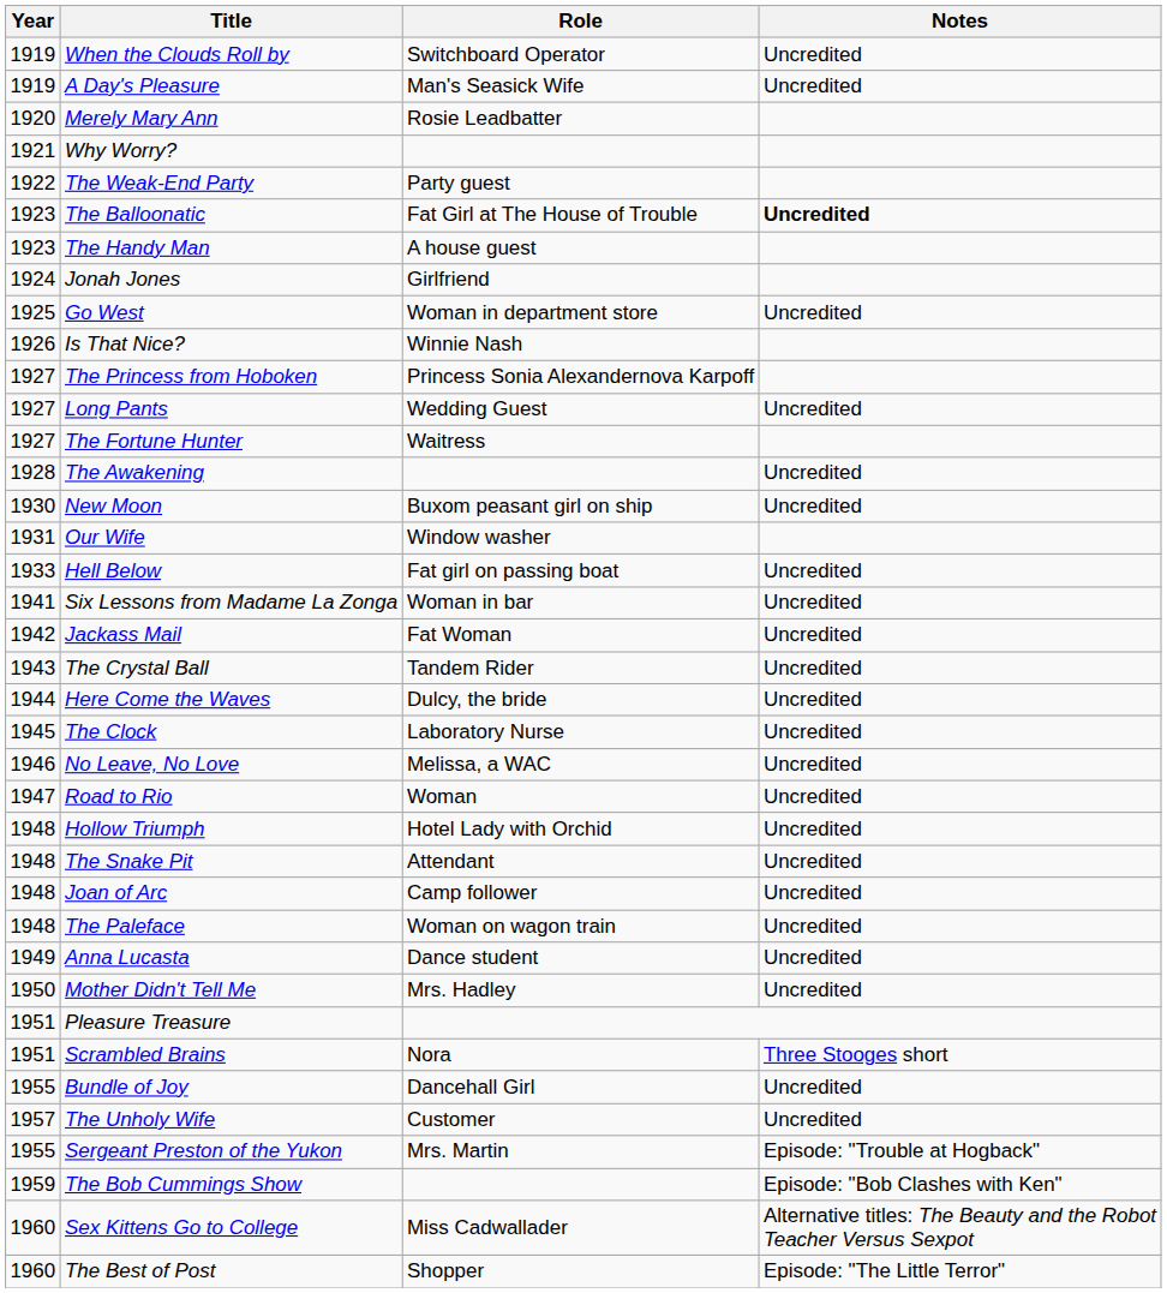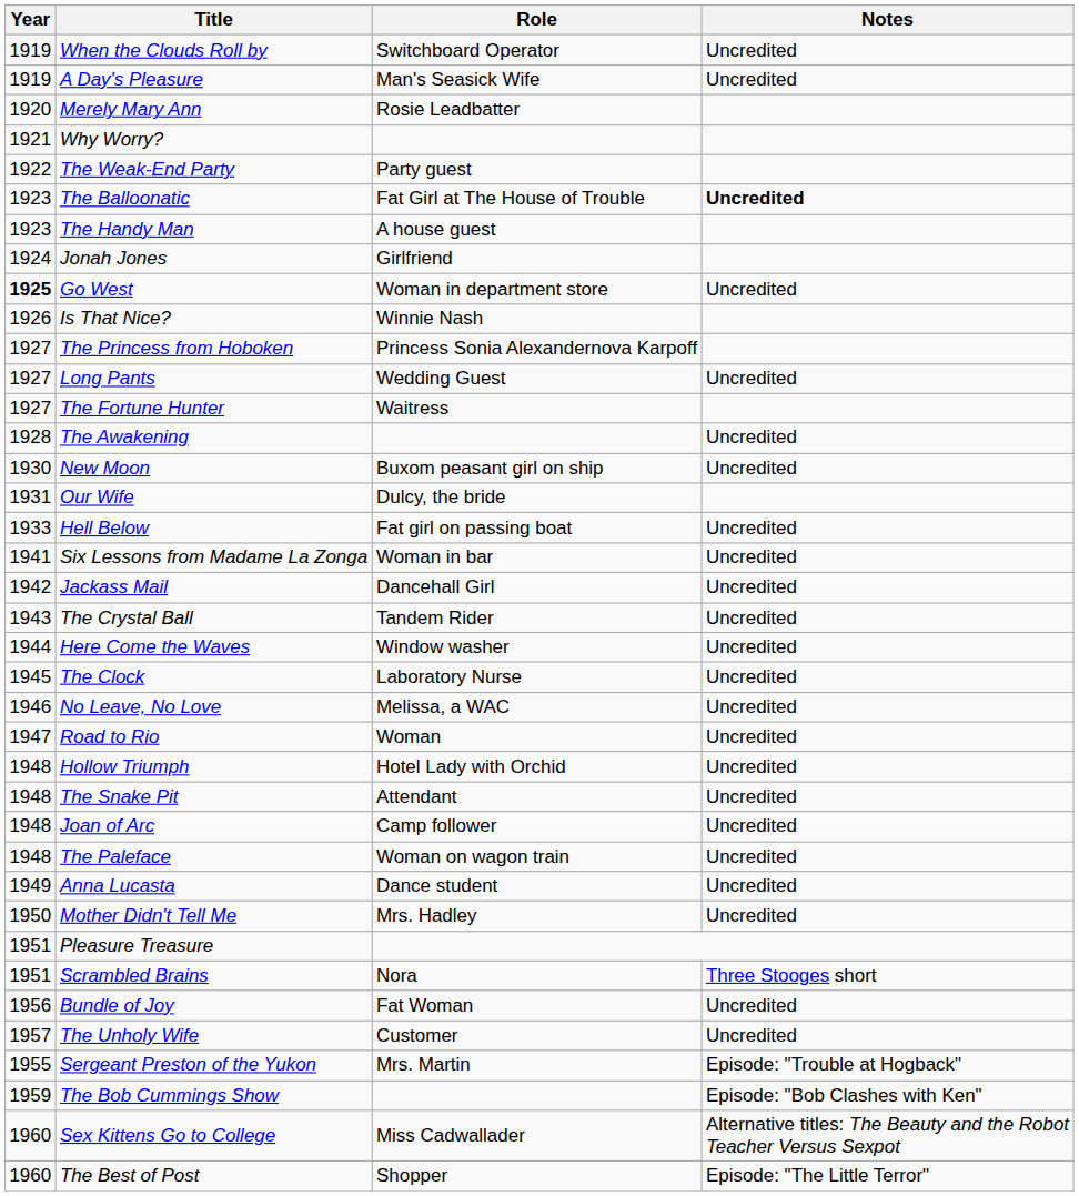 <table class="wikitable sortable">
 <tr>
 <th>Year</th>
 <th>Title</th>
 <th>Role</th>
 <th class="unsortable">Notes</th>
 </tr>
 <tr>
 <td>1919</td>
 <td><em><a href='#'>When the Clouds Roll by</a></em></td>
 <td>Switchboard Operator</td>
 <td>Uncredited</td>
 </tr>
 <tr>
 <td>1919</td>
 <td><em><a href='#'>A Day's Pleasure</a></em></td>
 <td>Man's Seasick Wife</td>
 <td>Uncredited</td>
 </tr>
 <tr>
 <td>1920</td>
 <td><em><a href='#'>Merely Mary Ann</a></em></td>
 <td>Rosie Leadbatter</td>
 <td></td>
 </tr>
 <tr>
 <td>1921</td>
 <td><em>Why Worry?</em></td>
 <td></td>
 <td></td>
 </tr>
 <tr>
 <td>1922</td>
 <td><em><a href='#'>The Weak-End Party</a></em></td>
 <td>Party guest</td>
 <td></td>
 </tr>
 <tr>
 <td>1923</td>
 <td><em><a href='#'>The Balloonatic</a></em></td>
 <td>Fat Girl at The House of Trouble</td>
 <td><strong>Uncredited</strong></td>
 </tr>
 <tr>
 <td>1923</td>
 <td><em><a href='#'>The Handy Man</a></em></td>
 <td>A house guest</td>
 <td></td>
 </tr>
 <tr>
 <td>1924</td>
 <td><em>Jonah Jones</em></td>
 <td>Girlfriend</td>
 <td></td>
 </tr>
 <tr>
-<td>1925</td>
+<td><strong>1925</strong></td>
 <td><em><a href='#'>Go West</a></em></td>
 <td>Woman in department store</td>
 <td>Uncredited</td>
 </tr>
 <tr>
 <td>1926</td>
 <td><em>Is That Nice?</em></td>
 <td>Winnie Nash</td>
 <td></td>
 </tr>
 <tr>
 <td>1927</td>
 <td><em><a href='#'>The Princess from Hoboken</a></em></td>
 <td>Princess Sonia Alexandernova Karpoff</td>
 <td></td>
 </tr>
 <tr>
 <td>1927</td>
 <td><em><a href='#'>Long Pants</a></em></td>
 <td>Wedding Guest</td>
 <td>Uncredited</td>
 </tr>
 <tr>
 <td>1927</td>
 <td><em><a href='#'>The Fortune Hunter</a></em></td>
 <td>Waitress</td>
 <td></td>
 </tr>
 <tr>
 <td>1928</td>
 <td><em><a href='#'>The Awakening</a></em></td>
 <td></td>
 <td>Uncredited</td>
 </tr>
 <tr>
 <td>1930</td>
 <td><em><a href='#'>New Moon</a></em></td>
 <td>Buxom peasant girl on ship</td>
 <td>Uncredited</td>
 </tr>
 <tr>
 <td>1931</td>
 <td><em><a href='#'>Our Wife</a></em></td>
-<td>Window washer</td>
+<td>Dulcy, the bride</td>
 <td></td>
 </tr>
 <tr>
 <td>1933</td>
 <td><em><a href='#'>Hell Below</a></em></td>
 <td>Fat girl on passing boat</td>
 <td>Uncredited</td>
 </tr>
 <tr>
 <td>1941</td>
 <td><em>Six Lessons from Madame La Zonga</em></td>
 <td>Woman in bar</td>
 <td>Uncredited</td>
 </tr>
 <tr>
 <td>1942</td>
 <td><em><a href='#'>Jackass Mail</a></em></td>
-<td>Fat Woman</td>
+<td>Dancehall Girl</td>
 <td>Uncredited</td>
 </tr>
 <tr>
 <td>1943</td>
 <td><em>The Crystal Ball</em></td>
 <td>Tandem Rider</td>
 <td>Uncredited</td>
 </tr>
 <tr>
 <td>1944</td>
 <td><em><a href='#'>Here Come the Waves</a></em></td>
-<td>Dulcy, the bride</td>
+<td>Window washer</td>
 <td>Uncredited</td>
 </tr>
 <tr>
 <td>1945</td>
 <td><em><a href='#'>The Clock</a></em></td>
 <td>Laboratory Nurse</td>
 <td>Uncredited</td>
 </tr>
 <tr>
 <td>1946</td>
 <td><em><a href='#'>No Leave, No Love</a></em></td>
 <td>Melissa, a WAC</td>
 <td>Uncredited</td>
 </tr>
 <tr>
 <td>1947</td>
 <td><em><a href='#'>Road to Rio</a></em></td>
 <td>Woman</td>
 <td>Uncredited</td>
 </tr>
 <tr>
 <td>1948</td>
 <td><em><a href='#'>Hollow Triumph</a></em></td>
 <td>Hotel Lady with Orchid</td>
 <td>Uncredited</td>
 </tr>
 <tr>
 <td>1948</td>
 <td><em><a href='#'>The Snake Pit</a></em></td>
 <td>Attendant</td>
 <td>Uncredited</td>
 </tr>
 <tr>
 <td>1948</td>
 <td><em><a href='#'>Joan of Arc</a></em></td>
 <td>Camp follower</td>
 <td>Uncredited</td>
 </tr>
 <tr>
 <td>1948</td>
 <td><em><a href='#'>The Paleface</a></em></td>
 <td>Woman on wagon train</td>
 <td>Uncredited</td>
 </tr>
 <tr>
 <td>1949</td>
 <td><em><a href='#'>Anna Lucasta</a></em></td>
 <td>Dance student</td>
 <td>Uncredited</td>
 </tr>
 <tr>
 <td>1950</td>
 <td><em><a href='#'>Mother Didn't Tell Me</a></em></td>
 <td>Mrs. Hadley</td>
 <td>Uncredited</td>
 </tr>
 <tr>
 <td>1951</td>
 <td><em>Pleasure Treasure</em></td>
 </tr>
 <tr>
 <td>1951</td>
 <td><em><a href='#'>Scrambled Brains</a></em></td>
 <td>Nora</td>
 <td><a href='#'>Three Stooges</a> short</td>
 </tr>
 <tr>
-<td>1955</td>
+<td>1956</td>
 <td><em><a href='#'>Bundle of Joy</a></em></td>
-<td>Dancehall Girl</td>
+<td>Fat Woman</td>
 <td>Uncredited</td>
 </tr>
 <tr>
 <td>1957</td>
 <td><em><a href='#'>The Unholy Wife</a></em></td>
 <td>Customer</td>
 <td>Uncredited</td>
 </tr>
 <tr>
 <td>1955</td>
 <td><em><a href='#'>Sergeant Preston of the Yukon</a></em></td>
 <td>Mrs. Martin</td>
 <td>Episode: "Trouble at Hogback"</td>
 </tr>
 <tr>
 <td>1959</td>
 <td><em><a href='#'>The Bob Cummings Show</a></em></td>
 <td></td>
 <td>Episode: "Bob Clashes with Ken"</td>
 </tr>
 <tr>
 <td>1960</td>
 <td><em><a href='#'>Sex Kittens Go to College</a></em></td>
 <td>Miss Cadwallader</td>
 <td>Alternative titles: <em>The Beauty and the Robot</em><br><em>Teacher Versus Sexpot</em></td>
 </tr>
 <tr>
 <td>1960</td>
 <td><em>The Best of Post</em></td>
 <td>Shopper</td>
 <td>Episode: "The Little Terror"</td>
 </tr>
 </table>
